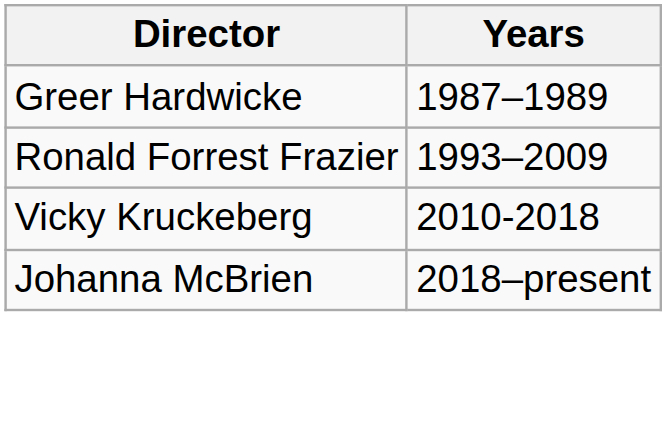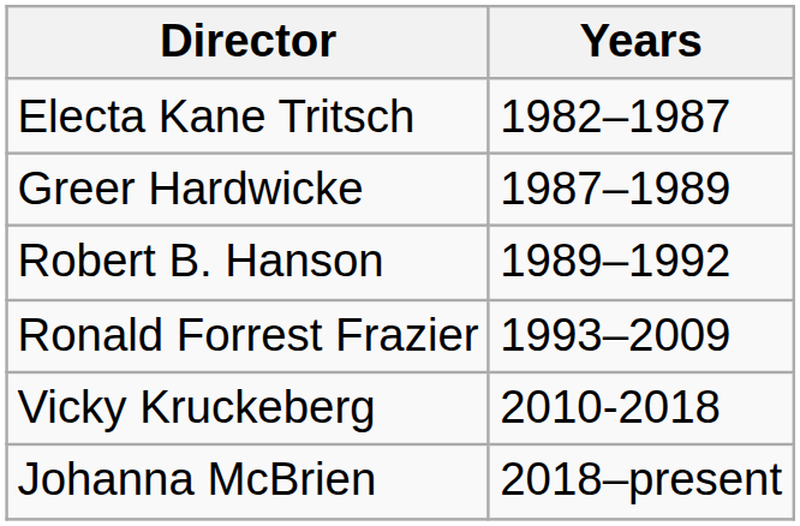 <table class="wikitable" style="margin-left:1em">
 <tr>
 <th>Director</th>
 <th>Years</th>
 </tr>
 <tr>
+<td>Electa Kane Tritsch</td>
+<td>1982–1987</td>
+</tr>
+<tr>
 <td>Greer Hardwicke</td>
 <td>1987–1989</td>
+</tr>
+<tr>
+<td>Robert B. Hanson</td>
+<td>1989–1992</td>
 </tr>
 <tr>
 <td>Ronald Forrest Frazier</td>
 <td>1993–2009</td>
 </tr>
 <tr>
 <td>Vicky Kruckeberg</td>
 <td>2010-2018</td>
 </tr>
 <tr>
 <td>Johanna McBrien</td>
 <td>2018–present</td>
 </tr>
 </table>
